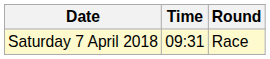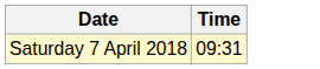 <table class="wikitable">
 <tr>
 <th>Date</th>
 <th>Time</th>
-<th>Round</th>
 </tr>
 <tr>
 <td style=background:lemonchiffon>Saturday 7 April 2018</td>
 <td style=background:lemonchiffon>09:31</td>
-<td style=background:lemonchiffon>Race</td>
 </tr>
 </table>
